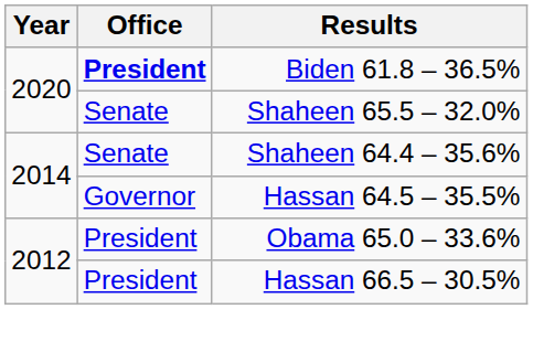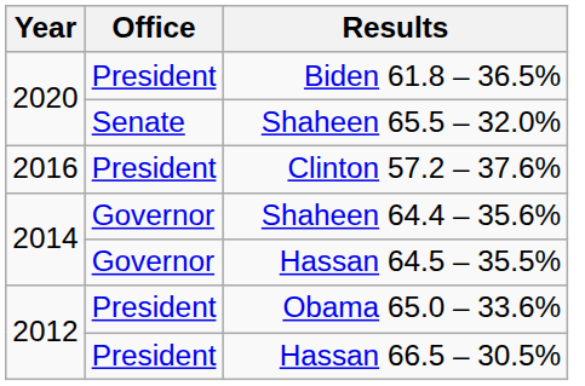 <table class=wikitable>
 <tr>
 <th width="30">Year</th>
 <th width="60">Office</th>
 <th width="180">Results</th>
 </tr>
 <tr>
 <td rowspan="2">2020</td>
-<td><strong><a href='#'>President</a></strong></td>
+<td><a href='#'>President</a></td>
 <td align="right" ><a href='#'>Biden</a> 61.8 – 36.5%</td>
 </tr>
 <tr>
 <td><a href='#'>Senate</a></td>
 <td align="right" ><a href='#'>Shaheen</a> 65.5 – 32.0%</td>
 </tr>
 <tr>
+<td>2016</td>
+<td><a href='#'>President</a></td>
+<td align="right" ><a href='#'>Clinton</a> 57.2 – 37.6%</td>
+</tr>
+<tr>
 <td rowspan="2">2014</td>
-<td><a href='#'>Senate</a></td>
+<td><a href='#'>Governor</a></td>
 <td align="right" ><a href='#'>Shaheen</a> 64.4 – 35.6%</td>
 </tr>
 <tr>
 <td><a href='#'>Governor</a></td>
 <td align="right" ><a href='#'>Hassan</a> 64.5 – 35.5%</td>
 </tr>
 <tr>
 <td rowspan="2">2012</td>
 <td><a href='#'>President</a></td>
 <td align="right" ><a href='#'>Obama</a> 65.0 – 33.6%</td>
 </tr>
 <tr>
 <td><a href='#'>President</a></td>
 <td align="right" ><a href='#'>Hassan</a> 66.5 – 30.5%</td>
 </tr>
 </table>
